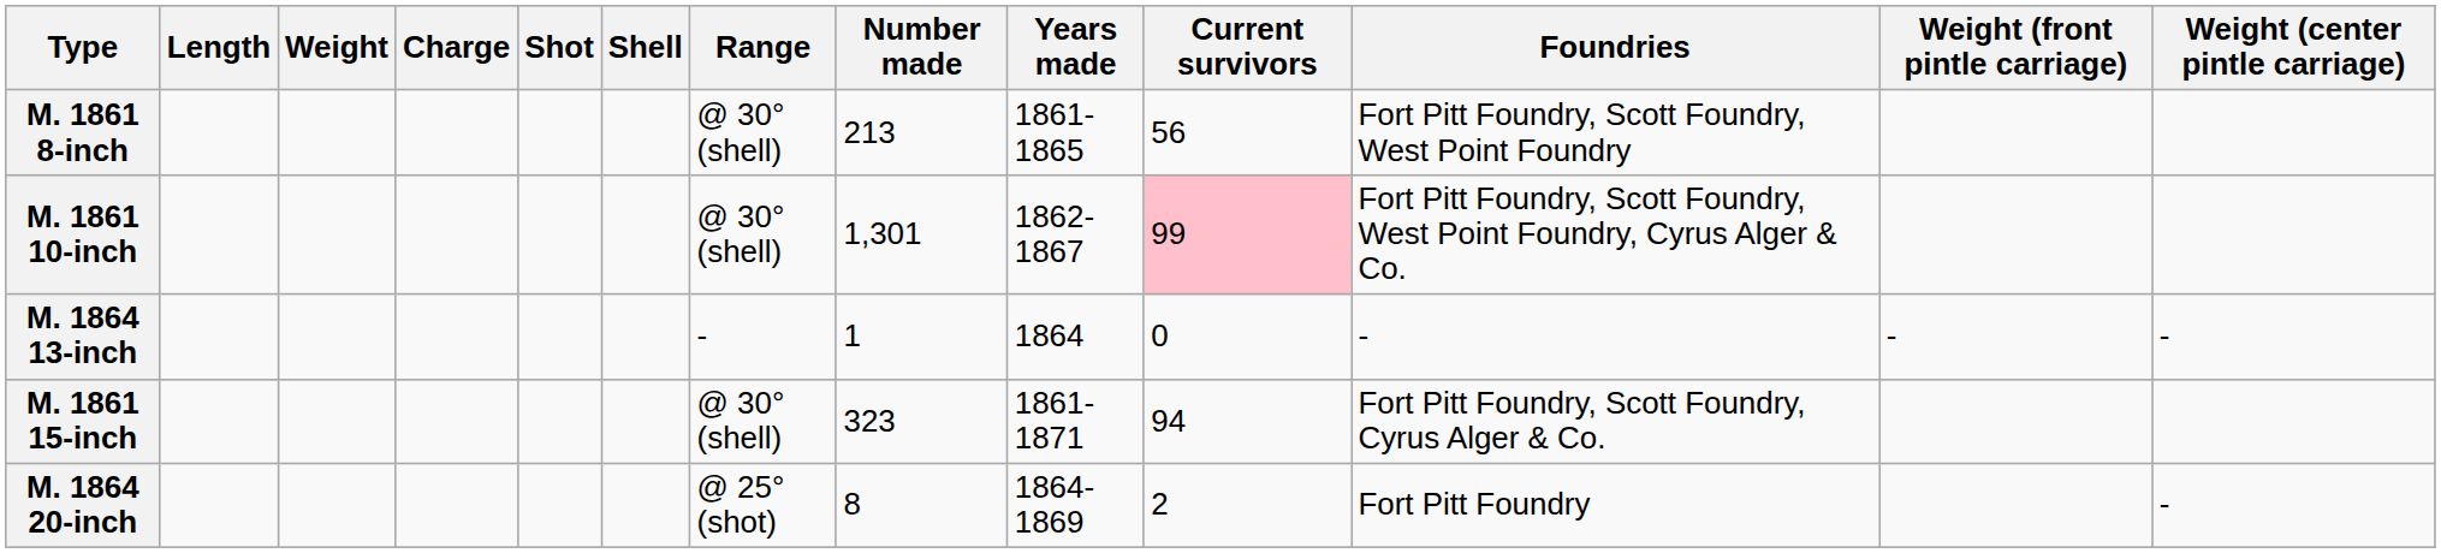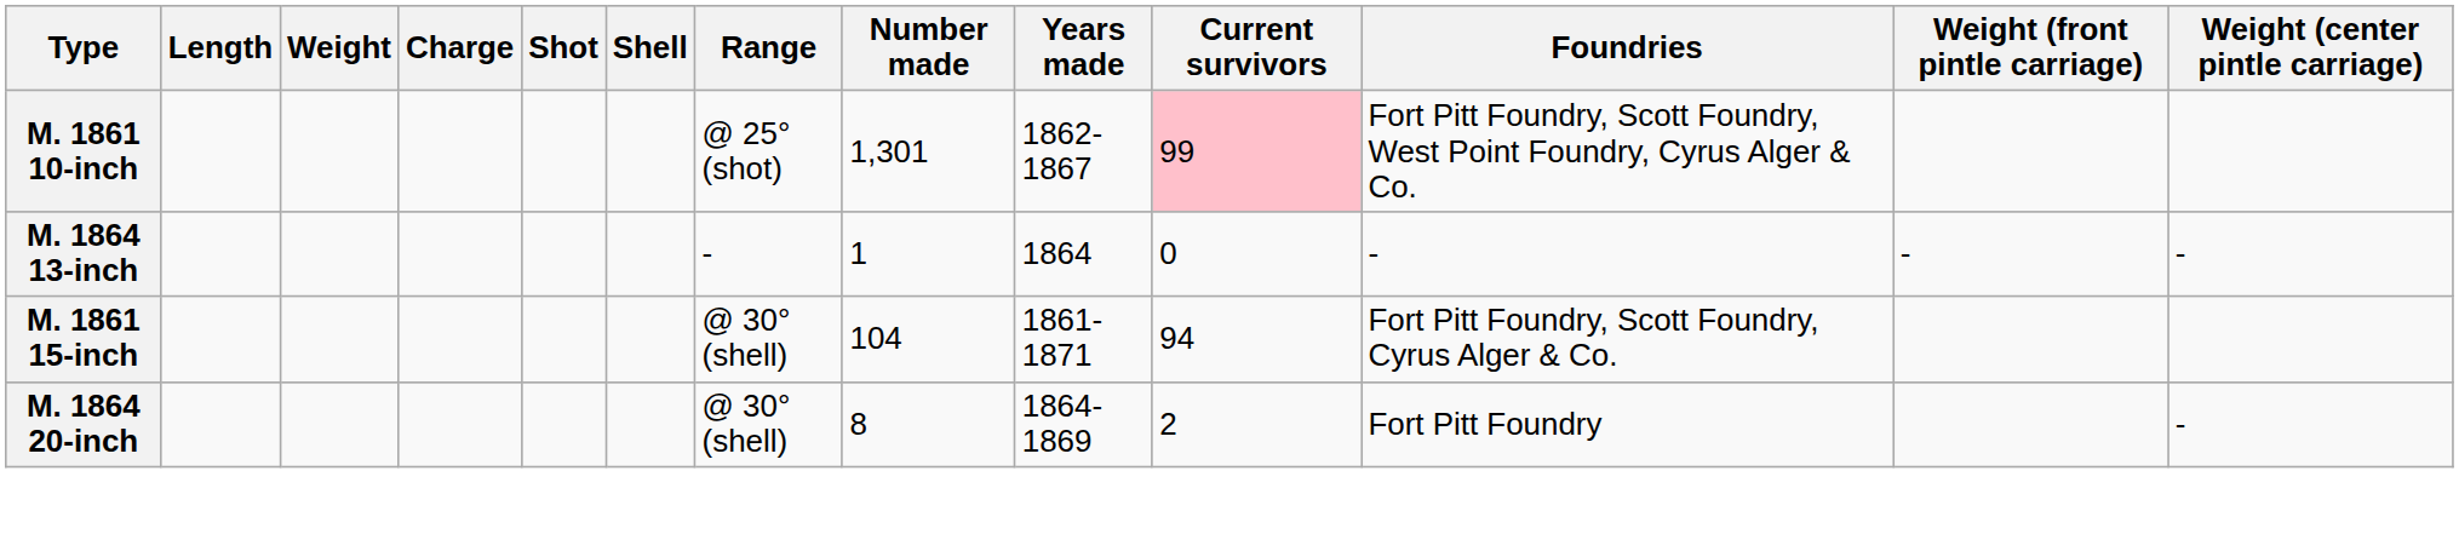 <table class="wikitable">
 <tr>
 <th>Type</th>
 <th>Length</th>
 <th>Weight</th>
 <th>Charge</th>
 <th>Shot</th>
 <th>Shell</th>
 <th>Range</th>
 <th>Number made</th>
 <th>Years made</th>
 <th>Current survivors</th>
 <th>Foundries</th>
 <th>Weight (front pintle carriage)</th>
 <th>Weight (center pintle carriage)</th>
 </tr>
 <tr>
-<th>M. 1861 8-inch</th>
-<td></td>
-<td></td>
-<td></td>
-<td></td>
-<td></td>
-<td> @ 30° (shell)</td>
-<td>213</td>
-<td>1861-1865</td>
-<td>56</td>
-<td>Fort Pitt Foundry, Scott Foundry, West Point Foundry</td>
-<td></td>
-<td></td>
-</tr>
-<tr>
 <th>M. 1861 10-inch</th>
 <td></td>
 <td></td>
 <td></td>
 <td></td>
 <td></td>
-<td> @ 30° (shell)</td>
+<td> @ 25° (shot)</td>
 <td>1,301</td>
 <td>1862-1867</td>
 <td style="background: pink;">99</td>
 <td>Fort Pitt Foundry, Scott Foundry, West Point Foundry, Cyrus Alger & Co.</td>
 <td></td>
 <td></td>
 </tr>
 <tr>
 <th>M. 1864 13-inch</th>
 <td></td>
 <td></td>
 <td></td>
 <td></td>
 <td></td>
 <td>-</td>
 <td>1</td>
 <td>1864</td>
 <td>0</td>
 <td>-</td>
 <td>-</td>
 <td>-</td>
 </tr>
 <tr>
 <th>M. 1861 15-inch</th>
 <td></td>
 <td></td>
 <td></td>
 <td></td>
 <td></td>
 <td> @ 30° (shell)</td>
-<td>323</td>
+<td>104</td>
 <td>1861-1871</td>
 <td>94</td>
 <td>Fort Pitt Foundry, Scott Foundry, Cyrus Alger & Co.</td>
 <td></td>
 <td></td>
 </tr>
 <tr>
 <th>M. 1864 20-inch</th>
 <td></td>
 <td></td>
 <td></td>
 <td></td>
 <td></td>
-<td> @ 25° (shot)</td>
+<td> @ 30° (shell)</td>
 <td>8</td>
 <td>1864-1869</td>
 <td>2</td>
 <td>Fort Pitt Foundry</td>
 <td></td>
 <td>-</td>
 </tr>
 </table>
